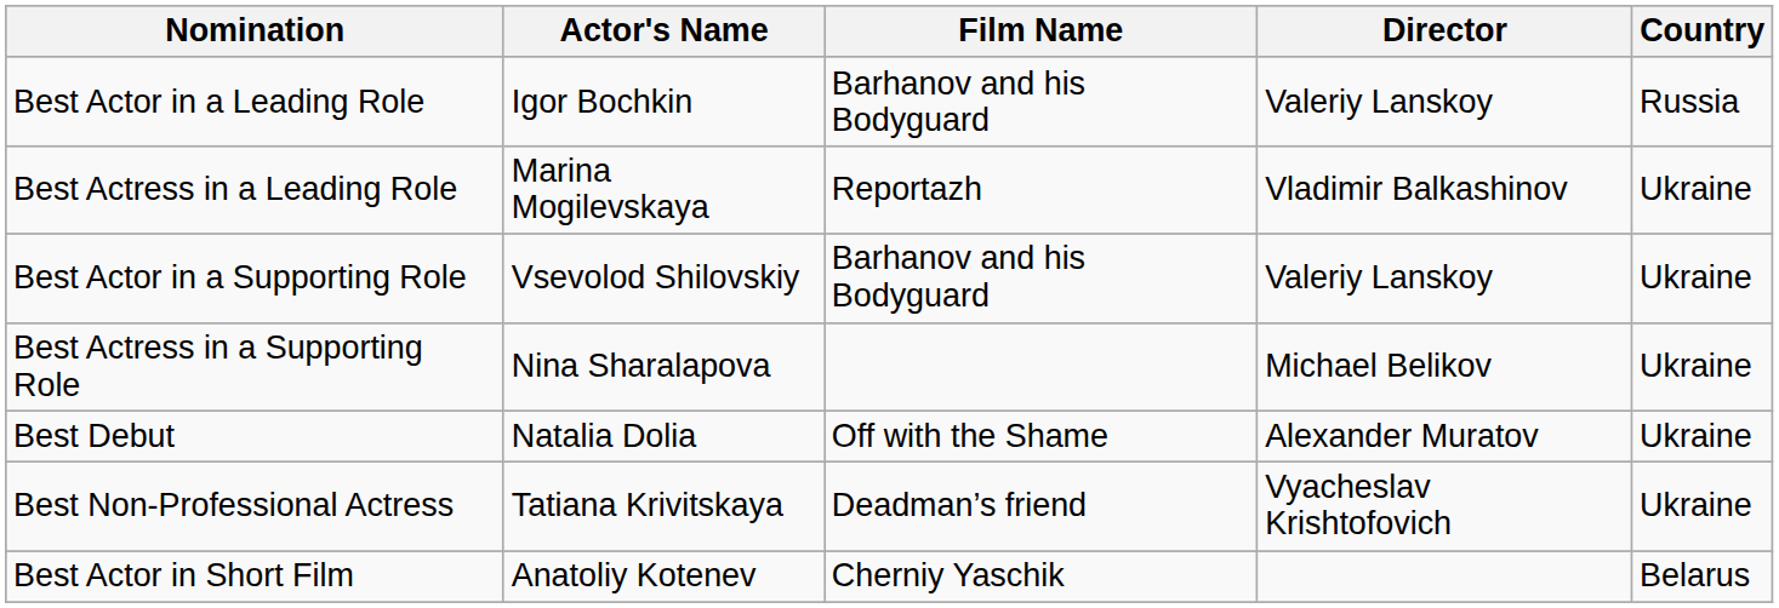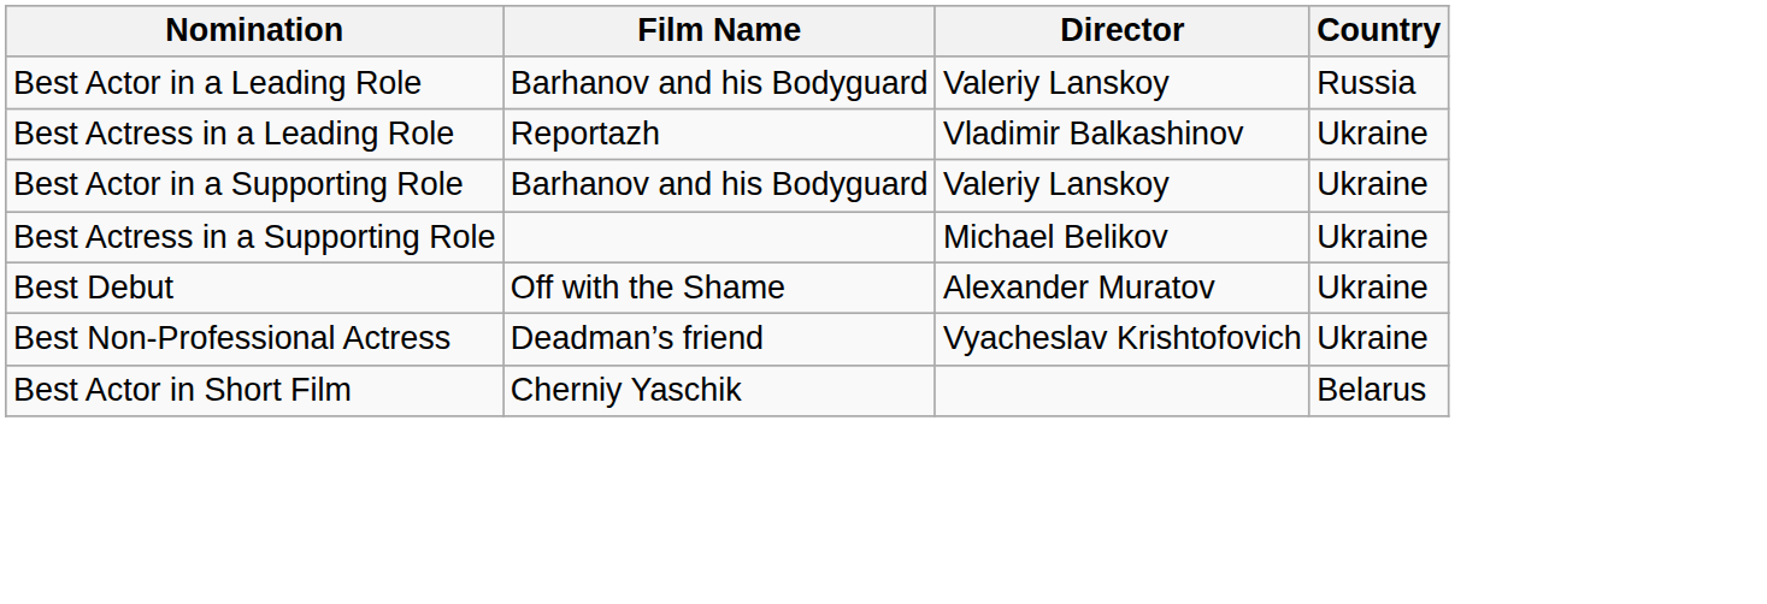 <table class="wikitable">
 <tr>
 <th>Nomination</th>
-<th>Actor's Name</th>
 <th>Film Name</th>
 <th>Director</th>
 <th>Country</th>
 </tr>
 <tr>
 <td>Best Actor in a Leading Role</td>
-<td>Igor Bochkin</td>
 <td>Barhanov and his Bodyguard</td>
 <td>Valeriy Lanskoy</td>
 <td>Russia</td>
 </tr>
 <tr>
 <td>Best Actress in a Leading Role</td>
-<td>Marina Mogilevskaya</td>
 <td>Reportazh</td>
 <td>Vladimir Balkashinov</td>
 <td>Ukraine</td>
 </tr>
 <tr>
 <td>Best Actor in a Supporting Role</td>
-<td>Vsevolod Shilovskiy</td>
 <td>Barhanov and his Bodyguard</td>
 <td>Valeriy Lanskoy</td>
 <td>Ukraine</td>
 </tr>
 <tr>
 <td>Best Actress in a Supporting Role</td>
-<td>Nina Sharalapova</td>
 <td></td>
 <td>Michael Belikov</td>
 <td>Ukraine</td>
 </tr>
 <tr>
 <td>Best Debut</td>
-<td>Natalia Dolia</td>
 <td>Off with the Shame</td>
 <td>Alexander Muratov</td>
 <td>Ukraine</td>
 </tr>
 <tr>
 <td>Best Non-Professional Actress</td>
-<td>Tatiana Krivitskaya</td>
 <td>Deadman’s friend</td>
 <td>Vyacheslav Krishtofovich</td>
 <td>Ukraine</td>
 </tr>
 <tr>
 <td>Best Actor in Short Film</td>
-<td>Anatoliy Kotenev</td>
 <td>Cherniy Yaschik</td>
 <td></td>
 <td>Belarus</td>
 </tr>
 </table>
